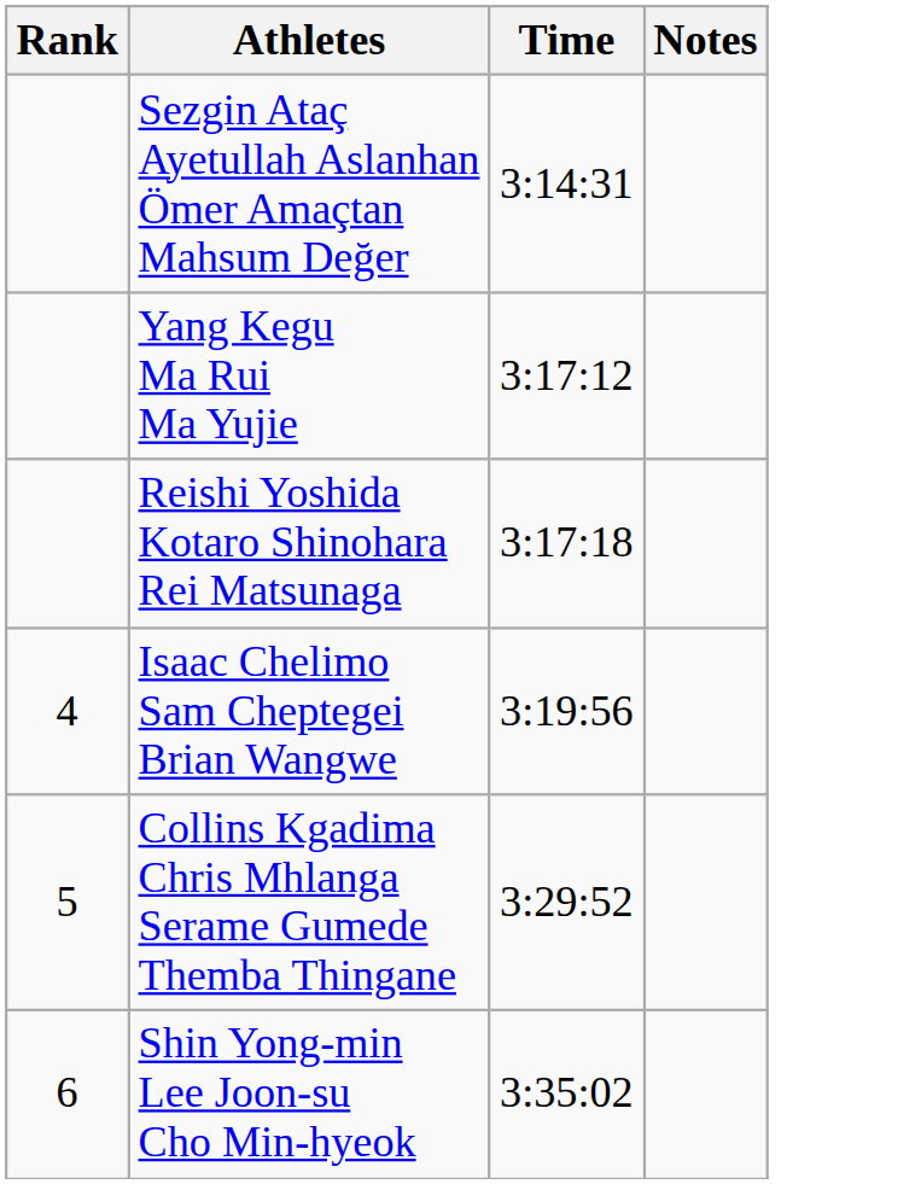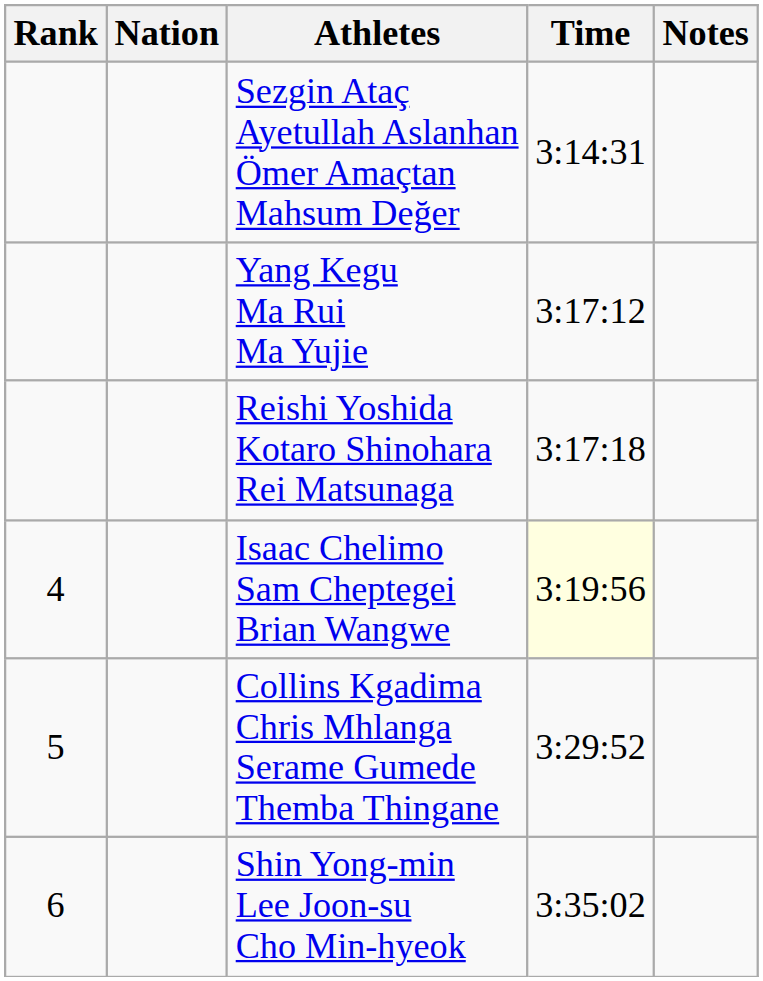 <table class="wikitable sortable" style="text-align:center">
 <tr>
 <th>Rank</th>
+<th>Nation</th>
 <th>Athletes</th>
 <th>Time</th>
 <th>Notes</th>
 </tr>
 <tr>
 <td></td>
+<td align=left></td>
 <td align=left><a href='#'>Sezgin Ataç</a><br><a href='#'>Ayetullah Aslanhan</a><br><a href='#'>Ömer Amaçtan</a><br><a href='#'>Mahsum Değer</a></td>
 <td>3:14:31</td>
 <td></td>
 </tr>
 <tr>
 <td></td>
+<td align=left></td>
 <td align=left><a href='#'>Yang Kegu</a><br><a href='#'>Ma Rui</a><br><a href='#'>Ma Yujie</a></td>
 <td>3:17:12</td>
 <td></td>
 </tr>
 <tr>
 <td></td>
+<td align=left></td>
 <td align=left><a href='#'>Reishi Yoshida</a><br><a href='#'>Kotaro Shinohara</a><br><a href='#'>Rei Matsunaga</a></td>
 <td>3:17:18</td>
 <td></td>
 </tr>
 <tr>
 <td>4</td>
+<td align=left></td>
 <td align=left><a href='#'>Isaac Chelimo</a><br><a href='#'>Sam Cheptegei</a><br><a href='#'>Brian Wangwe</a></td>
-<td>3:19:56</td>
+<td style="background: lightyellow;">3:19:56</td>
 <td></td>
 </tr>
 <tr>
 <td>5</td>
+<td align=left></td>
 <td align=left><a href='#'>Collins Kgadima</a><br><a href='#'>Chris Mhlanga</a><br><a href='#'>Serame Gumede</a><br><a href='#'>Themba Thingane</a></td>
 <td>3:29:52</td>
 <td></td>
 </tr>
 <tr>
 <td>6</td>
+<td align=left></td>
 <td align=left><a href='#'>Shin Yong-min</a><br><a href='#'>Lee Joon-su</a><br><a href='#'>Cho Min-hyeok</a></td>
 <td>3:35:02</td>
 <td></td>
 </tr>
 </table>
